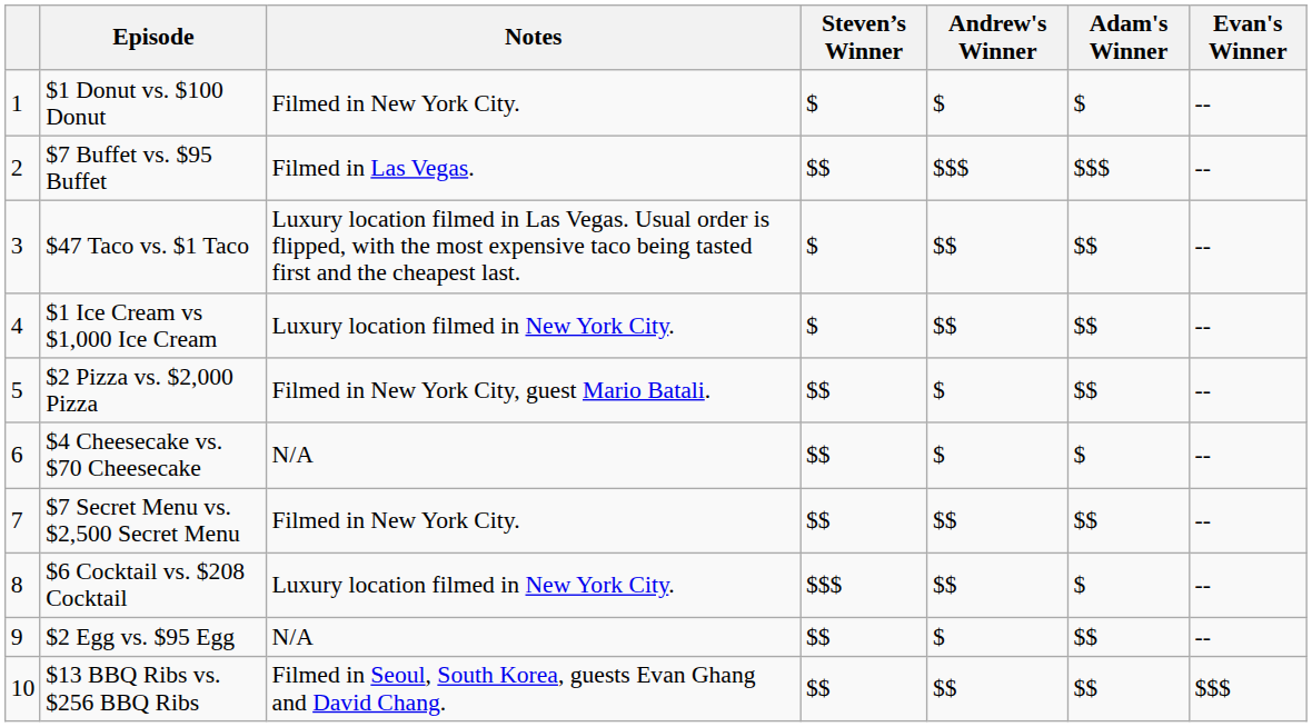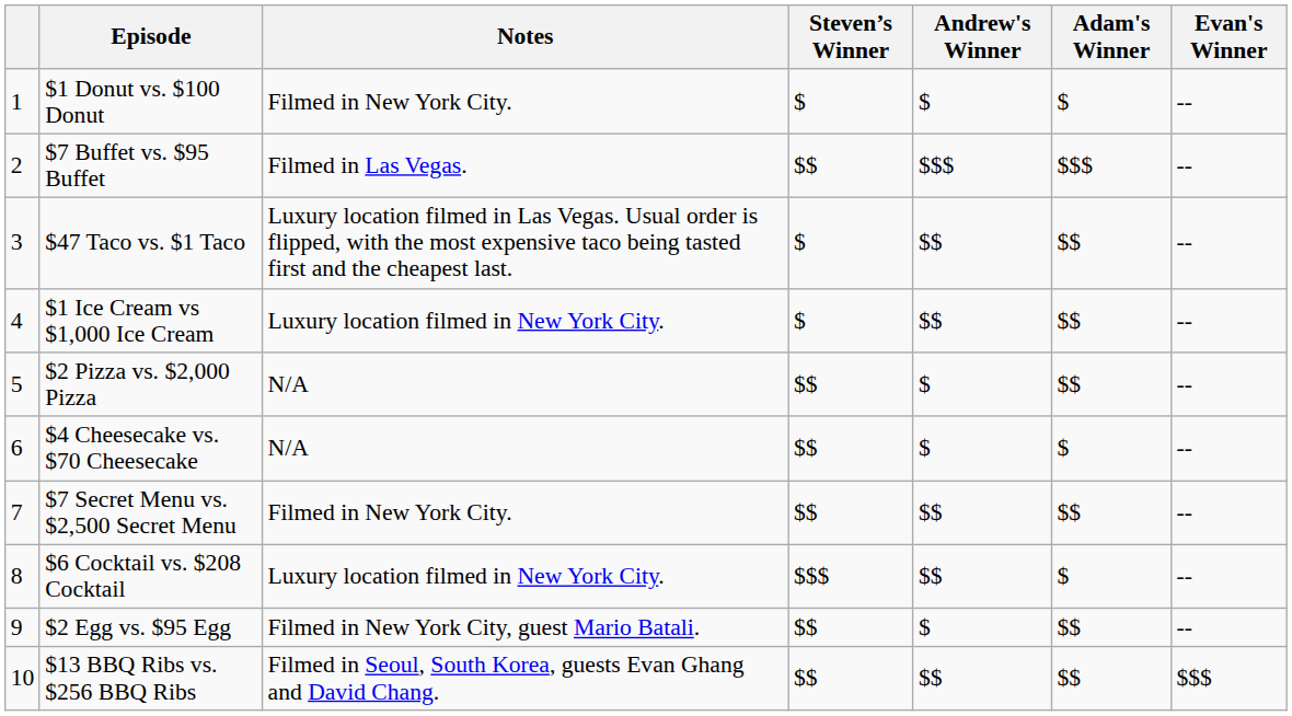 <table class="wikitable">
 <tr>
 <th></th>
 <th>Episode</th>
 <th>Notes</th>
 <th>Steven’s Winner</th>
 <th>Andrew's Winner</th>
 <th>Adam's Winner</th>
 <th>Evan's Winner</th>
 </tr>
 <tr>
 <td>1</td>
 <td>$1 Donut vs. $100 Donut</td>
 <td>Filmed in New York City.</td>
 <td>$</td>
 <td>$</td>
 <td>$</td>
 <td>--</td>
 </tr>
 <tr>
 <td>2</td>
 <td>$7 Buffet vs. $95 Buffet</td>
 <td>Filmed in <a href='#'>Las Vegas</a>.</td>
 <td>$$</td>
 <td>$$$</td>
 <td>$$$</td>
 <td>--</td>
 </tr>
 <tr>
 <td>3</td>
 <td>$47 Taco vs. $1 Taco</td>
 <td>Luxury location filmed in Las Vegas. Usual order is flipped, with the most expensive taco being tasted first and the cheapest last.</td>
 <td>$</td>
 <td>$$</td>
 <td>$$</td>
 <td>--</td>
 </tr>
 <tr>
 <td>4</td>
 <td>$1 Ice Cream vs $1,000 Ice Cream</td>
 <td>Luxury location filmed in <a href='#'>New York City</a>.</td>
 <td>$</td>
 <td>$$</td>
 <td>$$</td>
 <td>--</td>
 </tr>
 <tr>
 <td>5</td>
 <td>$2 Pizza vs. $2,000 Pizza</td>
-<td>Filmed in New York City, guest <a href='#'>Mario Batali</a>.</td>
+<td>N/A</td>
 <td>$$</td>
 <td>$</td>
 <td>$$</td>
 <td>--</td>
 </tr>
 <tr>
 <td>6</td>
 <td>$4 Cheesecake vs. $70 Cheesecake</td>
 <td>N/A</td>
 <td>$$</td>
 <td>$</td>
 <td>$</td>
 <td>--</td>
 </tr>
 <tr>
 <td>7</td>
 <td>$7 Secret Menu vs. $2,500 Secret Menu</td>
 <td>Filmed in New York City.</td>
 <td>$$</td>
 <td>$$</td>
 <td>$$</td>
 <td>--</td>
 </tr>
 <tr>
 <td>8</td>
 <td>$6 Cocktail vs. $208 Cocktail</td>
 <td>Luxury location filmed in <a href='#'>New York City</a>.</td>
 <td>$$$</td>
 <td>$$</td>
 <td>$</td>
 <td>--</td>
 </tr>
 <tr>
 <td>9</td>
 <td>$2 Egg vs. $95 Egg</td>
-<td>N/A</td>
+<td>Filmed in New York City, guest <a href='#'>Mario Batali</a>.</td>
 <td>$$</td>
 <td>$</td>
 <td>$$</td>
 <td>--</td>
 </tr>
 <tr>
 <td>10</td>
 <td>$13 BBQ Ribs vs. $256 BBQ Ribs</td>
 <td>Filmed in <a href='#'>Seoul</a>, <a href='#'>South Korea</a>, guests Evan Ghang and <a href='#'>David Chang</a>.</td>
 <td>$$</td>
 <td>$$</td>
 <td>$$</td>
 <td>$$$</td>
 </tr>
 </table>
